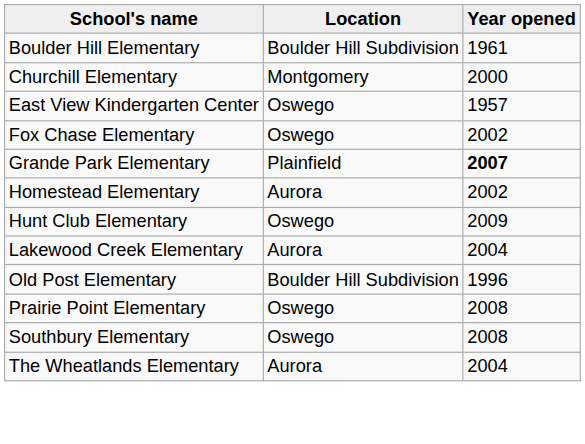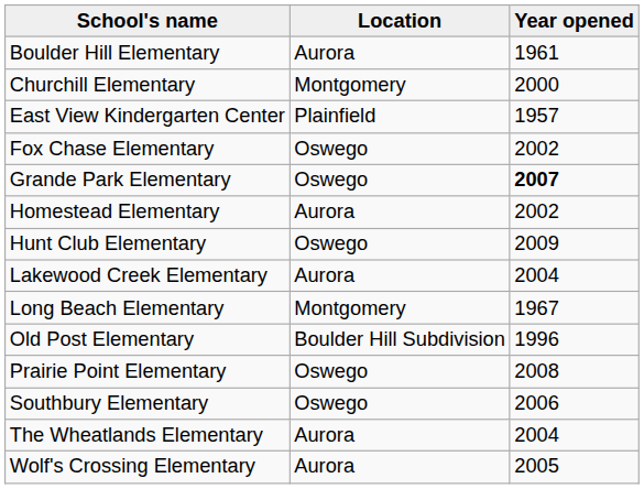 <table class="wikitable">
 <tr>
 <th style="background:#efefef;">School's name</th>
 <th style="background:#efefef;">Location</th>
 <th style="background:#efefef;">Year opened</th>
 </tr>
 <tr>
 <td>Boulder Hill Elementary</td>
-<td>Boulder Hill Subdivision</td>
+<td>Aurora</td>
 <td>1961</td>
 </tr>
 <tr>
 <td>Churchill Elementary</td>
 <td>Montgomery</td>
 <td>2000</td>
 </tr>
 <tr>
 <td>East View Kindergarten Center</td>
-<td>Oswego</td>
+<td>Plainfield</td>
 <td>1957</td>
 </tr>
 <tr>
 <td>Fox Chase Elementary</td>
 <td>Oswego</td>
 <td>2002</td>
 </tr>
 <tr>
 <td>Grande Park Elementary</td>
-<td>Plainfield</td>
+<td>Oswego</td>
 <td><strong>2007</strong></td>
 </tr>
 <tr>
 <td>Homestead Elementary</td>
 <td>Aurora</td>
 <td>2002</td>
 </tr>
 <tr>
 <td>Hunt Club Elementary</td>
 <td>Oswego</td>
 <td>2009</td>
 </tr>
 <tr>
 <td>Lakewood Creek Elementary</td>
 <td>Aurora</td>
 <td>2004</td>
 </tr>
 <tr>
+<td>Long Beach Elementary</td>
+<td>Montgomery</td>
+<td>1967</td>
+</tr>
+<tr>
 <td>Old Post Elementary</td>
 <td>Boulder Hill Subdivision</td>
 <td>1996</td>
 </tr>
 <tr>
 <td>Prairie Point Elementary</td>
 <td>Oswego</td>
 <td>2008</td>
 </tr>
 <tr>
 <td>Southbury Elementary</td>
 <td>Oswego</td>
-<td>2008</td>
+<td>2006</td>
 </tr>
 <tr>
 <td>The Wheatlands Elementary</td>
 <td>Aurora</td>
 <td>2004</td>
 </tr>
+<tr>
+<td>Wolf's Crossing Elementary</td>
+<td>Aurora</td>
+<td>2005</td>
+</tr>
 </table>
